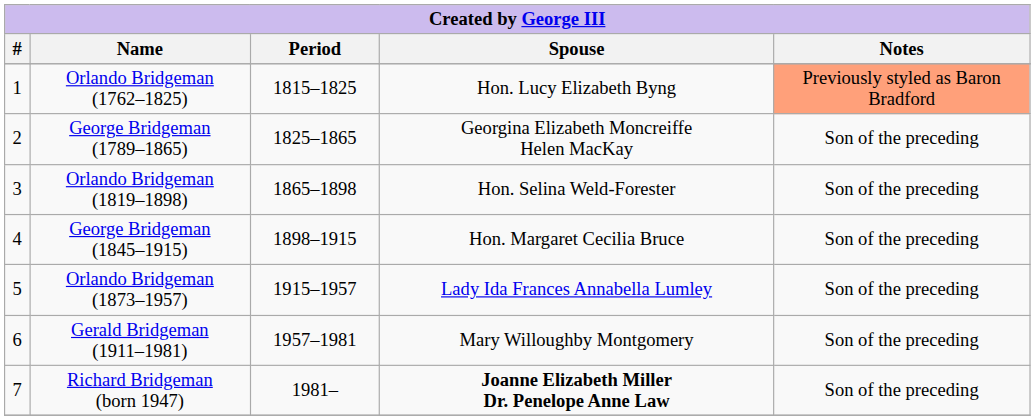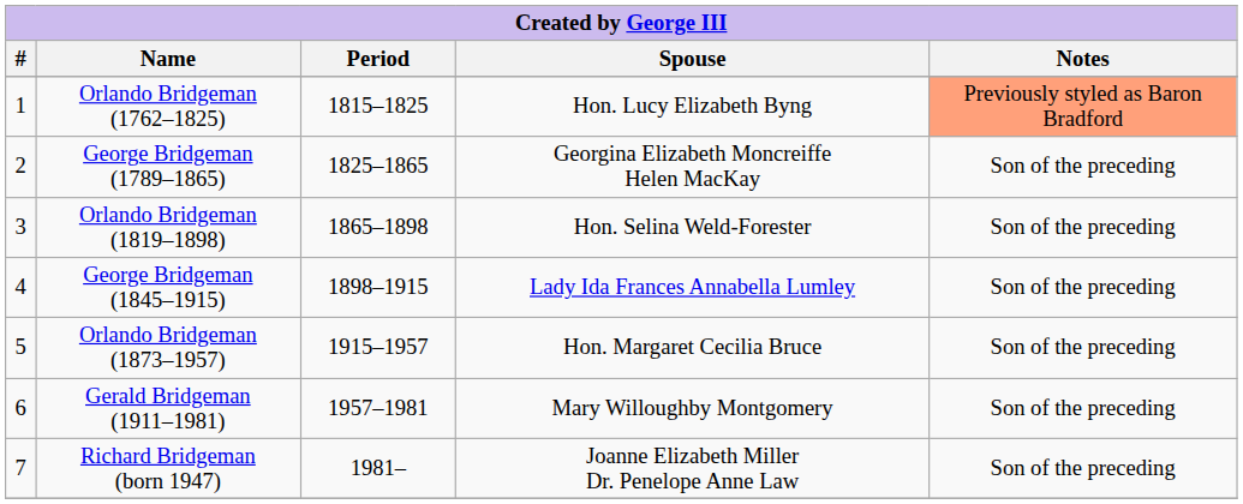 <table class="wikitable" style="text-align:center; width:70%">
 <tr>
 <th colspan="6" style="background-color: #cbe">Created by <a href='#'>George III</a></th>
 </tr>
 <tr>
 <th style="width:10%%">#</th>
 <th>Name</th>
 <th>Period</th>
 <th>Spouse</th>
 <th style="width:25%">Notes</th>
 </tr>
 <tr bgcolor="#dddddd" |>
 </tr>
 <tr>
 <td>1</td>
 <td><a href='#'>Orlando Bridgeman</a><br>(1762–1825)</td>
 <td>1815–1825</td>
 <td>Hon. Lucy Elizabeth Byng</td>
 <td style="background: lightsalmon;">Previously styled as Baron Bradford</td>
 </tr>
 <tr>
 <td>2</td>
 <td><a href='#'>George Bridgeman</a><br>(1789–1865)</td>
 <td>1825–1865</td>
 <td>Georgina Elizabeth Moncreiffe<br>Helen MacKay</td>
 <td>Son of the preceding</td>
 </tr>
 <tr>
 <td>3</td>
 <td><a href='#'>Orlando Bridgeman</a><br>(1819–1898)</td>
 <td>1865–1898</td>
 <td>Hon. Selina Weld-Forester</td>
 <td>Son of the preceding</td>
 </tr>
 <tr>
 <td>4</td>
 <td><a href='#'>George Bridgeman</a><br>(1845–1915)</td>
 <td>1898–1915</td>
-<td>Hon. Margaret Cecilia Bruce</td>
+<td><a href='#'>Lady Ida Frances Annabella Lumley</a></td>
 <td>Son of the preceding</td>
 </tr>
 <tr>
 <td>5</td>
 <td><a href='#'>Orlando Bridgeman</a><br>(1873–1957)</td>
 <td>1915–1957</td>
-<td><a href='#'>Lady Ida Frances Annabella Lumley</a></td>
+<td>Hon. Margaret Cecilia Bruce</td>
 <td>Son of the preceding</td>
 </tr>
 <tr>
 <td>6</td>
 <td><a href='#'>Gerald Bridgeman</a><br>(1911–1981)</td>
 <td>1957–1981</td>
 <td>Mary Willoughby Montgomery</td>
 <td>Son of the preceding</td>
 </tr>
 <tr>
 <td>7</td>
 <td><a href='#'>Richard Bridgeman</a><br>(born 1947)</td>
 <td>1981–</td>
-<td><strong>Joanne Elizabeth Miller<br>Dr. Penelope Anne Law</strong></td>
+<td>Joanne Elizabeth Miller<br>Dr. Penelope Anne Law</td>
 <td>Son of the preceding</td>
 </tr>
 <tr>
 </tr>
 </table>
